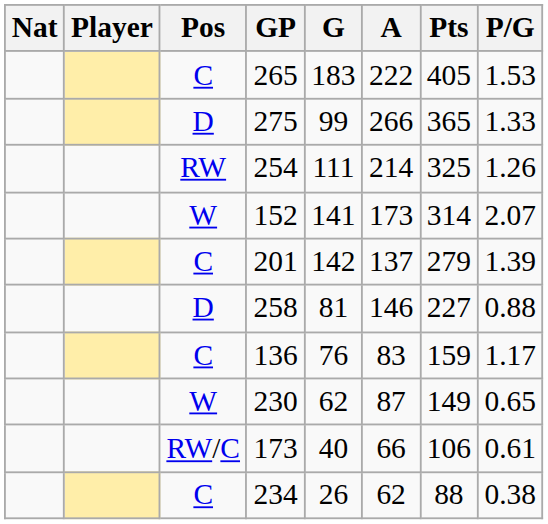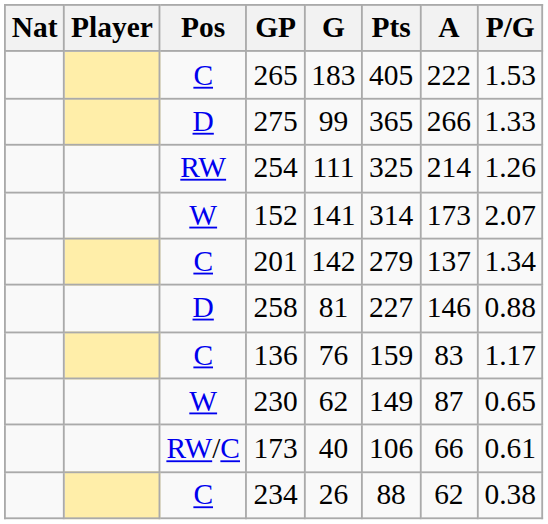 <table class="wikitable sortable">
 <tr>
 <th>Nat</th>
 <th>Player</th>
 <th>Pos</th>
 <th>GP</th>
 <th>G</th>
+<th>Pts</th>
 <th>A</th>
-<th>Pts</th>
 <th>P/G</th>
 </tr>
 <tr align="center">
 <td></td>
 <td align="left" bgcolor="#FFEEA9"></td>
 <td><a href='#'>C</a></td>
 <td>265</td>
 <td>183</td>
+<td>405</td>
 <td>222</td>
-<td>405</td>
 <td>1.53</td>
 </tr>
 <tr align="center">
 <td></td>
 <td align="left" bgcolor="#FFEEA9"></td>
 <td><a href='#'>D</a></td>
 <td>275</td>
 <td>99</td>
+<td>365</td>
 <td>266</td>
-<td>365</td>
 <td>1.33</td>
 </tr>
 <tr align="center">
 <td></td>
 <td align="left"></td>
 <td><a href='#'>RW</a></td>
 <td>254</td>
 <td>111</td>
+<td>325</td>
 <td>214</td>
-<td>325</td>
 <td>1.26</td>
 </tr>
 <tr align="center">
 <td></td>
 <td align="left"></td>
 <td><a href='#'>W</a></td>
 <td>152</td>
 <td>141</td>
+<td>314</td>
 <td>173</td>
-<td>314</td>
 <td>2.07</td>
 </tr>
 <tr align="center">
 <td></td>
 <td align="left" bgcolor="#FFEEA9"></td>
 <td><a href='#'>C</a></td>
 <td>201</td>
 <td>142</td>
+<td>279</td>
 <td>137</td>
-<td>279</td>
-<td>1.39</td>
+<td>1.34</td>
 </tr>
 <tr align="center">
 <td></td>
 <td align="left"></td>
 <td><a href='#'>D</a></td>
 <td>258</td>
 <td>81</td>
+<td>227</td>
 <td>146</td>
-<td>227</td>
 <td>0.88</td>
 </tr>
 <tr align="center">
 <td></td>
 <td align="left" bgcolor="#FFEEA9"></td>
 <td><a href='#'>C</a></td>
 <td>136</td>
 <td>76</td>
+<td>159</td>
 <td>83</td>
-<td>159</td>
 <td>1.17</td>
 </tr>
 <tr align="center">
 <td></td>
 <td align="left"></td>
 <td><a href='#'>W</a></td>
 <td>230</td>
 <td>62</td>
+<td>149</td>
 <td>87</td>
-<td>149</td>
 <td>0.65</td>
 </tr>
 <tr align="center">
 <td></td>
 <td align="left"></td>
 <td><a href='#'>RW</a>/<a href='#'>C</a></td>
 <td>173</td>
 <td>40</td>
+<td>106</td>
 <td>66</td>
-<td>106</td>
 <td>0.61</td>
 </tr>
 <tr align="center">
 <td></td>
 <td align="left" bgcolor="#FFEEA9"></td>
 <td><a href='#'>C</a></td>
 <td>234</td>
 <td>26</td>
+<td>88</td>
 <td>62</td>
-<td>88</td>
 <td>0.38</td>
 </tr>
 </table>
